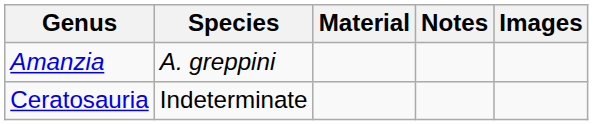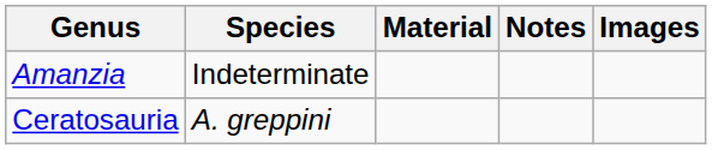 <table class="wikitable">
 <tr>
 <th>Genus</th>
 <th>Species</th>
 <th>Material</th>
 <th>Notes</th>
 <th>Images</th>
 </tr>
 <tr>
 <td><em><a href='#'>Amanzia</a></em></td>
-<td><em>A. greppini</em></td>
+<td>Indeterminate</td>
 <td></td>
 <td></td>
 <td></td>
 </tr>
 <tr>
 <td><a href='#'>Ceratosauria</a></td>
-<td>Indeterminate</td>
+<td><em>A. greppini</em></td>
 <td></td>
 <td></td>
 <td></td>
 </tr>
 </table>
